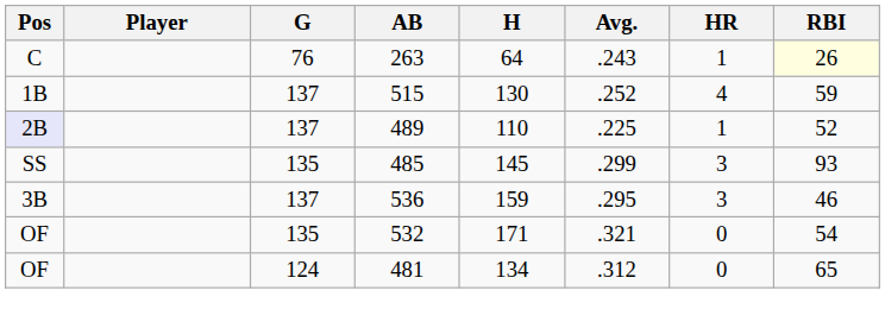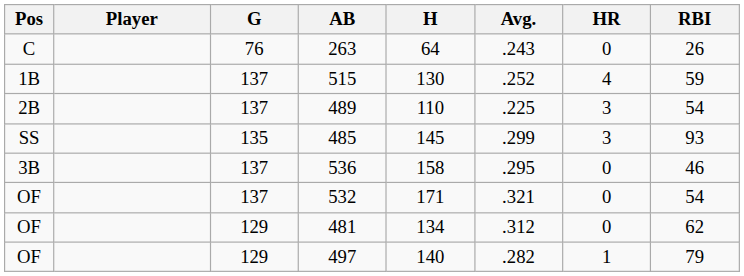 <table class="wikitable sortable">
 <tr>
 <th bgcolor="#DDDDFF" width="5%">Pos</th>
 <th bgcolor="#DDDDFF" width="16%">Player</th>
 <th bgcolor="#DDDDFF" width="9%">G</th>
 <th bgcolor="#DDDDFF" width="9%">AB</th>
 <th bgcolor="#DDDDFF" width="9%">H</th>
 <th bgcolor="#DDDDFF" width="9%">Avg.</th>
 <th bgcolor="#DDDDFF" width="9%">HR</th>
 <th bgcolor="#DDDDFF" width="9%">RBI</th>
 </tr>
 <tr align="center">
 <td>C</td>
 <td></td>
 <td>76</td>
 <td>263</td>
 <td>64</td>
 <td>.243</td>
-<td>1</td>
-<td style="background: lightyellow;">26</td>
+<td>0</td>
+<td>26</td>
 </tr>
 <tr align="center">
 <td>1B</td>
 <td></td>
 <td>137</td>
 <td>515</td>
 <td>130</td>
 <td>.252</td>
 <td>4</td>
 <td>59</td>
 </tr>
 <tr align="center">
-<td style="background: lavender;">2B</td>
+<td>2B</td>
 <td></td>
 <td>137</td>
 <td>489</td>
 <td>110</td>
 <td>.225</td>
-<td>1</td>
-<td>52</td>
+<td>3</td>
+<td>54</td>
 </tr>
 <tr align="center">
 <td>SS</td>
 <td></td>
 <td>135</td>
 <td>485</td>
 <td>145</td>
 <td>.299</td>
 <td>3</td>
 <td>93</td>
 </tr>
 <tr align="center">
 <td>3B</td>
 <td></td>
 <td>137</td>
 <td>536</td>
-<td>159</td>
+<td>158</td>
 <td>.295</td>
-<td>3</td>
+<td>0</td>
 <td>46</td>
 </tr>
 <tr align="center">
 <td>OF</td>
 <td></td>
-<td>135</td>
+<td>137</td>
 <td>532</td>
 <td>171</td>
 <td>.321</td>
 <td>0</td>
 <td>54</td>
 </tr>
 <tr align="center">
 <td>OF</td>
 <td></td>
-<td>124</td>
+<td>129</td>
 <td>481</td>
 <td>134</td>
 <td>.312</td>
 <td>0</td>
-<td>65</td>
+<td>62</td>
+</tr>
+<tr align="center">
+<td>OF</td>
+<td></td>
+<td>129</td>
+<td>497</td>
+<td>140</td>
+<td>.282</td>
+<td>1</td>
+<td>79</td>
 </tr>
 </table>
